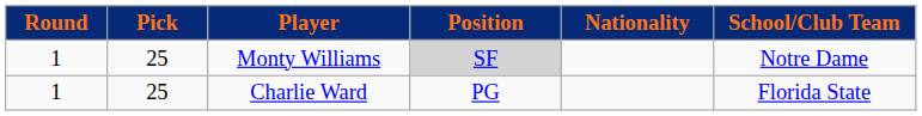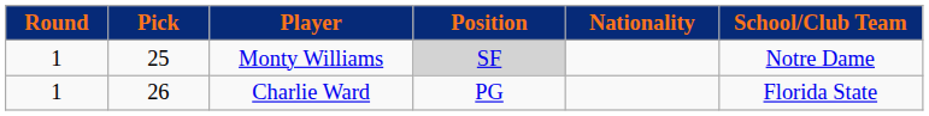 <table class="wikitable sortable sortable">
 <tr>
 <th style="background:#062A78;color:#FF7518;" width="10%">Round</th>
 <th style="background:#062A78;color:#FF7518;" width="10%">Pick</th>
 <th style="background:#062A78;color:#FF7518;" width="20%">Player</th>
 <th style="background:#062A78;color:#FF7518;" width="15%">Position</th>
 <th style="background:#062A78;color:#FF7518;" width="15%">Nationality</th>
 <th style="background:#062A78;color:#FF7518;" width="20%">School/Club Team</th>
 </tr>
 <tr align=center>
 <td>1</td>
 <td>25</td>
 <td><a href='#'>Monty Williams</a></td>
 <td style="background: lightgrey;"><a href='#'>SF</a></td>
 <td></td>
 <td><a href='#'>Notre Dame</a></td>
 </tr>
 <tr align=center>
 <td>1</td>
-<td>25</td>
+<td>26</td>
 <td><a href='#'>Charlie Ward</a></td>
 <td><a href='#'>PG</a></td>
 <td></td>
 <td><a href='#'>Florida State</a></td>
 </tr>
 </table>
